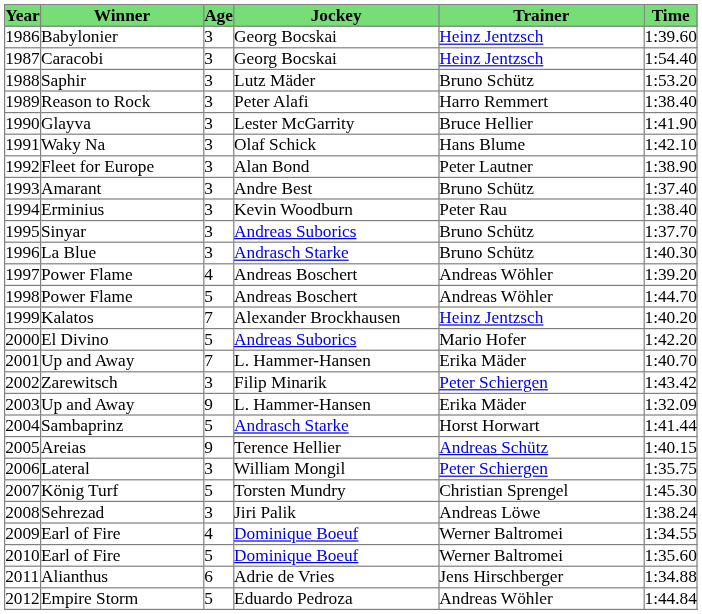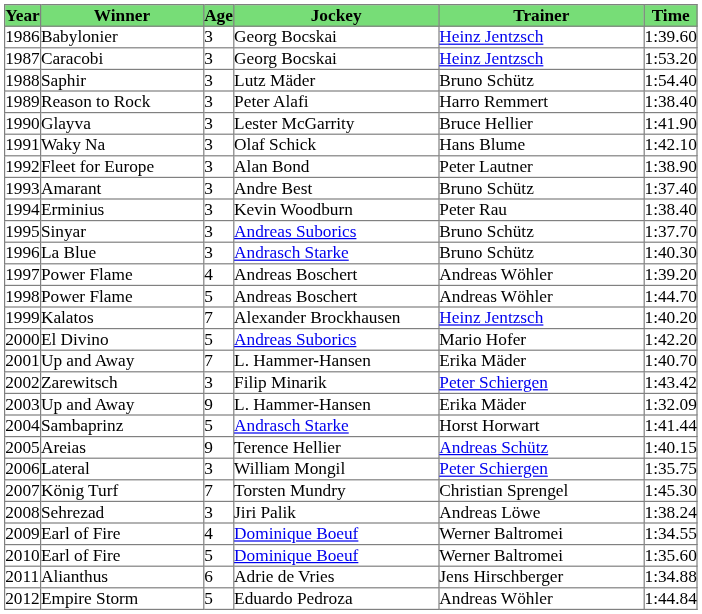 <table class = "sortable" | border="1" cellpadding="0" style="border-collapse: collapse; font-size:90%">
 <tr bgcolor="#77dd77" align="center">
 <th>Year</th>
 <th>Winner</th>
 <th>Age</th>
 <th>Jockey</th>
 <th>Trainer</th>
 <th>Time</th>
 </tr>
 <tr>
 <td>1986</td>
 <td width=135px>Babylonier</td>
 <td>3</td>
 <td width=170px>Georg Bocskai</td>
 <td width=170px><a href='#'>Heinz Jentzsch</a></td>
 <td>1:39.60</td>
 </tr>
 <tr>
 <td>1987</td>
 <td>Caracobi</td>
 <td>3</td>
 <td>Georg Bocskai</td>
 <td><a href='#'>Heinz Jentzsch</a></td>
-<td>1:54.40</td>
+<td>1:53.20</td>
 </tr>
 <tr>
 <td>1988</td>
 <td>Saphir</td>
 <td>3</td>
 <td>Lutz Mäder</td>
 <td>Bruno Schütz</td>
-<td>1:53.20</td>
+<td>1:54.40</td>
 </tr>
 <tr>
 <td>1989</td>
 <td>Reason to Rock</td>
 <td>3</td>
 <td>Peter Alafi</td>
 <td>Harro Remmert</td>
 <td>1:38.40</td>
 </tr>
 <tr>
 <td>1990</td>
 <td>Glayva</td>
 <td>3</td>
 <td>Lester McGarrity</td>
 <td>Bruce Hellier</td>
 <td>1:41.90</td>
 </tr>
 <tr>
 <td>1991</td>
 <td>Waky Na</td>
 <td>3</td>
 <td>Olaf Schick</td>
 <td>Hans Blume</td>
 <td>1:42.10</td>
 </tr>
 <tr>
 <td>1992</td>
 <td>Fleet for Europe</td>
 <td>3</td>
 <td>Alan Bond</td>
 <td>Peter Lautner</td>
 <td>1:38.90</td>
 </tr>
 <tr>
 <td>1993</td>
 <td>Amarant</td>
 <td>3</td>
 <td>Andre Best</td>
 <td>Bruno Schütz</td>
 <td>1:37.40</td>
 </tr>
 <tr>
 <td>1994</td>
 <td>Erminius</td>
 <td>3</td>
 <td>Kevin Woodburn</td>
 <td>Peter Rau</td>
 <td>1:38.40</td>
 </tr>
 <tr>
 <td>1995</td>
 <td>Sinyar</td>
 <td>3</td>
 <td><a href='#'>Andreas Suborics</a></td>
 <td>Bruno Schütz</td>
 <td>1:37.70</td>
 </tr>
 <tr>
 <td>1996</td>
 <td>La Blue</td>
 <td>3</td>
 <td><a href='#'>Andrasch Starke</a></td>
 <td>Bruno Schütz</td>
 <td>1:40.30</td>
 </tr>
 <tr>
 <td>1997</td>
 <td>Power Flame</td>
 <td>4</td>
 <td>Andreas Boschert</td>
 <td>Andreas Wöhler</td>
 <td>1:39.20</td>
 </tr>
 <tr>
 <td>1998</td>
 <td>Power Flame</td>
 <td>5</td>
 <td>Andreas Boschert</td>
 <td>Andreas Wöhler</td>
 <td>1:44.70</td>
 </tr>
 <tr>
 <td>1999</td>
 <td>Kalatos</td>
 <td>7</td>
 <td>Alexander Brockhausen</td>
 <td><a href='#'>Heinz Jentzsch</a></td>
 <td>1:40.20</td>
 </tr>
 <tr>
 <td>2000</td>
 <td>El Divino</td>
 <td>5</td>
 <td><a href='#'>Andreas Suborics</a></td>
 <td>Mario Hofer</td>
 <td>1:42.20</td>
 </tr>
 <tr>
 <td>2001</td>
 <td>Up and Away</td>
 <td>7</td>
 <td>L. Hammer-Hansen </td>
 <td>Erika Mäder</td>
 <td>1:40.70</td>
 </tr>
 <tr>
 <td>2002</td>
 <td>Zarewitsch</td>
 <td>3</td>
 <td>Filip Minarik</td>
 <td><a href='#'>Peter Schiergen</a></td>
 <td>1:43.42</td>
 </tr>
 <tr>
 <td>2003</td>
 <td>Up and Away</td>
 <td>9</td>
 <td>L. Hammer-Hansen </td>
 <td>Erika Mäder</td>
 <td>1:32.09</td>
 </tr>
 <tr>
 <td>2004</td>
 <td>Sambaprinz</td>
 <td>5</td>
 <td><a href='#'>Andrasch Starke</a></td>
 <td>Horst Horwart</td>
 <td>1:41.44</td>
 </tr>
 <tr>
 <td>2005</td>
 <td>Areias</td>
 <td>9</td>
 <td>Terence Hellier</td>
 <td><a href='#'>Andreas Schütz</a></td>
 <td>1:40.15</td>
 </tr>
 <tr>
 <td>2006</td>
 <td>Lateral</td>
 <td>3</td>
 <td>William Mongil</td>
 <td><a href='#'>Peter Schiergen</a></td>
 <td>1:35.75</td>
 </tr>
 <tr>
 <td>2007</td>
 <td>König Turf</td>
-<td>5</td>
+<td>7</td>
 <td>Torsten Mundry</td>
 <td>Christian Sprengel</td>
 <td>1:45.30</td>
 </tr>
 <tr>
 <td>2008</td>
 <td>Sehrezad</td>
 <td>3</td>
 <td>Jiri Palik</td>
 <td>Andreas Löwe</td>
 <td>1:38.24</td>
 </tr>
 <tr>
 <td>2009</td>
 <td>Earl of Fire</td>
 <td>4</td>
 <td><a href='#'>Dominique Boeuf</a></td>
 <td>Werner Baltromei</td>
 <td>1:34.55</td>
 </tr>
 <tr>
 <td>2010</td>
 <td>Earl of Fire</td>
 <td>5</td>
 <td><a href='#'>Dominique Boeuf</a></td>
 <td>Werner Baltromei</td>
 <td>1:35.60</td>
 </tr>
 <tr>
 <td>2011</td>
 <td>Alianthus</td>
 <td>6</td>
 <td>Adrie de Vries</td>
 <td>Jens Hirschberger</td>
 <td>1:34.88</td>
 </tr>
 <tr>
 <td>2012</td>
 <td>Empire Storm </td>
 <td>5</td>
 <td>Eduardo Pedroza</td>
 <td>Andreas Wöhler</td>
 <td>1:44.84</td>
 </tr>
 </table>
